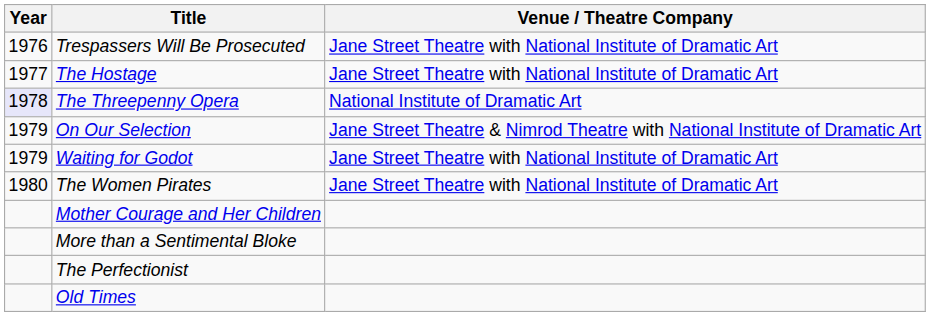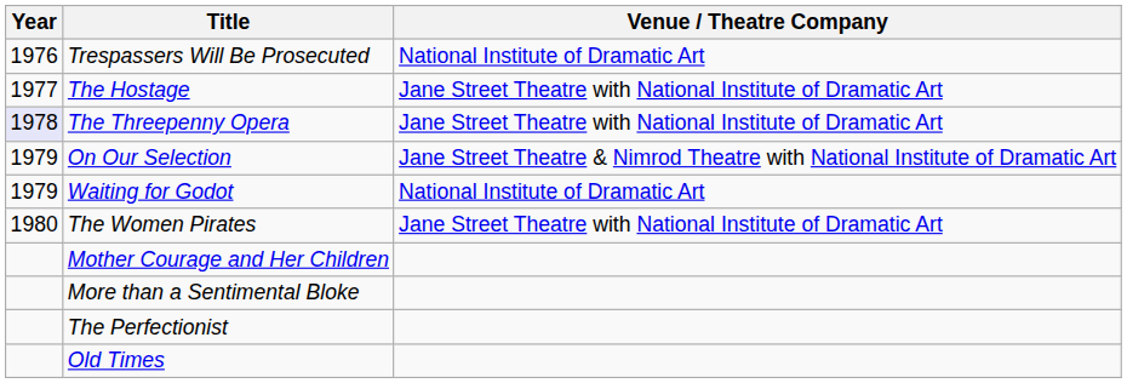 <table class="wikitable">
 <tr>
 <th>Year</th>
 <th>Title</th>
 <th>Venue / Theatre Company</th>
 </tr>
 <tr>
 <td>1976</td>
 <td><em>Trespassers Will Be Prosecuted</em></td>
-<td><a href='#'>Jane Street Theatre</a> with <a href='#'>National Institute of Dramatic Art</a></td>
+<td><a href='#'>National Institute of Dramatic Art</a></td>
 </tr>
 <tr>
 <td>1977</td>
 <td><em><a href='#'>The Hostage</a></em></td>
 <td><a href='#'>Jane Street Theatre</a> with <a href='#'>National Institute of Dramatic Art</a></td>
 </tr>
 <tr>
 <td style="background: lavender;">1978</td>
 <td><em><a href='#'>The Threepenny Opera</a></em></td>
-<td><a href='#'>National Institute of Dramatic Art</a></td>
+<td><a href='#'>Jane Street Theatre</a> with <a href='#'>National Institute of Dramatic Art</a></td>
 </tr>
 <tr>
 <td>1979</td>
 <td><em><a href='#'>On Our Selection</a></em></td>
 <td><a href='#'>Jane Street Theatre</a> & <a href='#'>Nimrod Theatre</a> with <a href='#'>National Institute of Dramatic Art</a></td>
 </tr>
 <tr>
 <td>1979</td>
 <td><em><a href='#'>Waiting for Godot</a></em></td>
-<td><a href='#'>Jane Street Theatre</a> with <a href='#'>National Institute of Dramatic Art</a></td>
+<td><a href='#'>National Institute of Dramatic Art</a></td>
 </tr>
 <tr>
 <td>1980</td>
 <td><em>The Women Pirates</em></td>
 <td><a href='#'>Jane Street Theatre</a> with <a href='#'>National Institute of Dramatic Art</a></td>
 </tr>
 <tr>
 <td></td>
 <td><em><a href='#'>Mother Courage and Her Children</a></em></td>
 <td></td>
 </tr>
 <tr>
 <td></td>
 <td><em>More than a Sentimental Bloke</em></td>
 <td></td>
 </tr>
 <tr>
 <td></td>
 <td><em>The Perfectionist</em></td>
 <td></td>
 </tr>
 <tr>
 <td></td>
 <td><em><a href='#'>Old Times</a></em></td>
 <td></td>
 </tr>
 </table>
